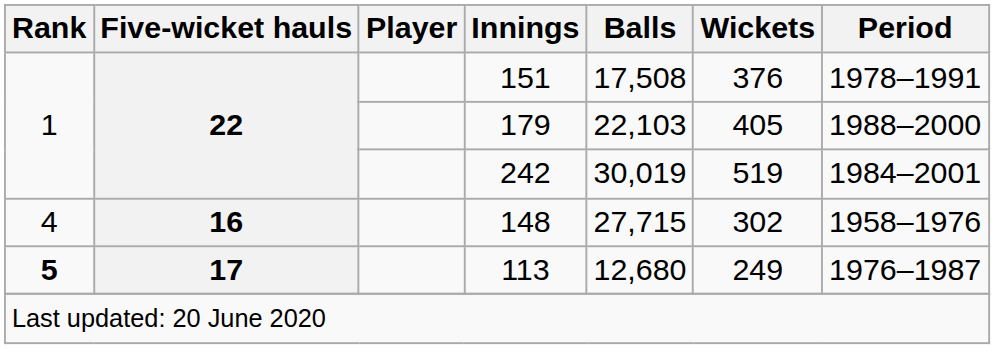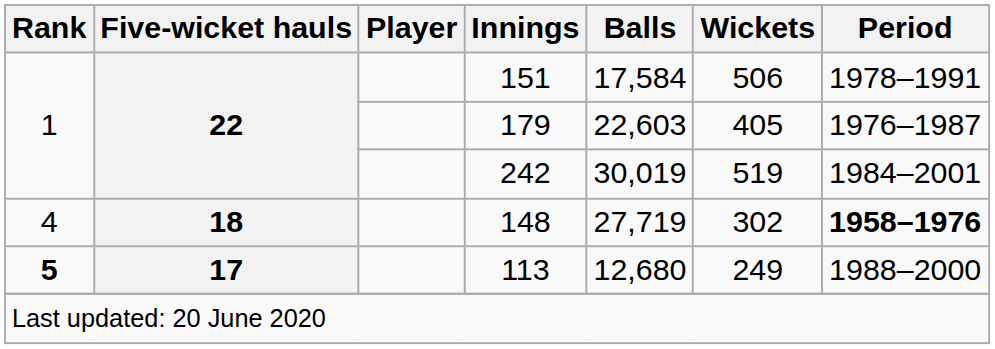 <table class="wikitable plainrowheaders sortable">
 <tr>
 <th scope=col>Rank</th>
 <th scope=col>Five-wicket hauls</th>
 <th scope=col>Player</th>
 <th scope=col>Innings</th>
 <th scope=col>Balls</th>
 <th scope=col>Wickets</th>
 <th scope=col>Period</th>
 </tr>
 <tr>
 <td align=center rowspan=3>1</td>
 <th scope=row style=text-align:center; rowspan=3>22</th>
 <td></td>
 <td align=center>151</td>
-<td align=center>17,508</td>
-<td align=center>376</td>
+<td align=center>17,584</td>
+<td align=center>506</td>
 <td>1978–1991</td>
 </tr>
 <tr>
 <td></td>
 <td align=center>179</td>
-<td align=center>22,103</td>
+<td align=center>22,603</td>
 <td align=center>405</td>
-<td>1988–2000</td>
+<td>1976–1987</td>
 </tr>
 <tr>
 <td></td>
 <td align=center>242</td>
 <td align=center>30,019</td>
 <td align=center>519</td>
 <td>1984–2001</td>
 </tr>
 <tr>
 <td align=center>4</td>
-<th scope=row style=text-align:center;>16</th>
+<th scope=row style=text-align:center;>18</th>
 <td></td>
 <td align=center>148</td>
-<td align=center>27,715</td>
+<td align=center>27,719</td>
 <td align=center>302</td>
-<td>1958–1976</td>
+<td><strong>1958–1976</strong></td>
 </tr>
 <tr>
 <td align=center><strong>5</strong></td>
 <th scope=row style=text-align:center;>17</th>
 <td></td>
 <td align=center>113</td>
 <td align=center>12,680</td>
 <td align=center>249</td>
-<td>1976–1987</td>
+<td>1988–2000</td>
 </tr>
 <tr>
 </tr>
 <tr class=sortbottom>
 <td colspan=7><small>Last updated: 20 June 2020</small></td>
 </tr>
 </table>
